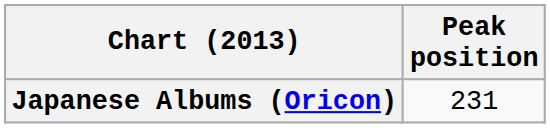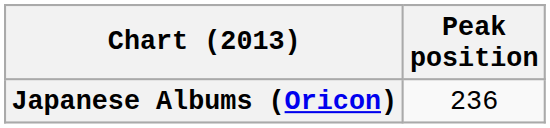 <table class="wikitable plainrowheaders" style="text-align:center">
 <tr>
 <th scope="col">Chart (2013)</th>
 <th scope="col">Peak<br> position</th>
 </tr>
 <tr>
 <th scope="row">Japanese Albums (<a href='#'>Oricon</a>)</th>
-<td>231</td>
+<td>236</td>
 </tr>
 </table>
